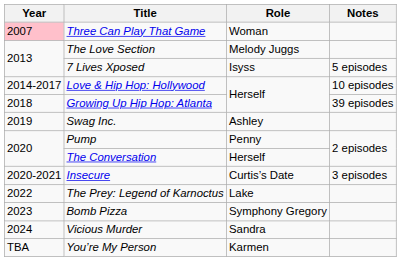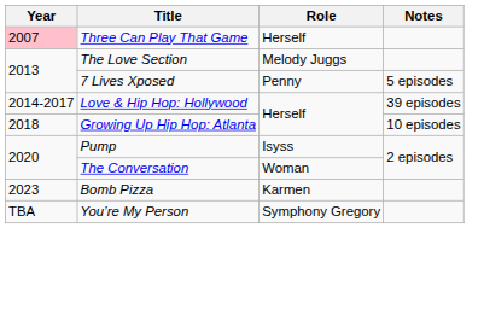 <table class="wikitable">
 <tr>
 <th>Year</th>
 <th>Title</th>
 <th>Role</th>
 <th>Notes</th>
 </tr>
 <tr>
 <td style="background: pink;">2007</td>
 <td><em><a href='#'>Three Can Play That Game</a></em></td>
-<td>Woman</td>
+<td>Herself</td>
 <td></td>
 </tr>
 <tr>
 <td rowspan="2">2013</td>
 <td><em>The Love Section</em></td>
 <td>Melody Juggs</td>
 <td></td>
 </tr>
 <tr>
 <td><em>7 Lives Xposed</em></td>
-<td>Isyss</td>
+<td>Penny</td>
 <td>5 episodes</td>
 </tr>
 <tr>
 <td>2014-2017</td>
 <td><em><a href='#'>Love & Hip Hop: Hollywood</a></em></td>
 <td rowspan="2">Herself</td>
-<td>10 episodes</td>
+<td>39 episodes</td>
 </tr>
 <tr>
 <td>2018</td>
 <td><em><a href='#'>Growing Up Hip Hop: Atlanta</a></em></td>
-<td>39 episodes</td>
-</tr>
-<tr>
-<td>2019</td>
-<td><em>Swag Inc.</em></td>
-<td>Ashley</td>
-<td></td>
+<td>10 episodes</td>
 </tr>
 <tr>
 <td rowspan="2">2020</td>
 <td><em>Pump</em></td>
-<td>Penny</td>
+<td>Isyss</td>
 <td rowspan="2">2 episodes</td>
 </tr>
 <tr>
 <td><em><a href='#'>The Conversation</a></em></td>
-<td>Herself</td>
-</tr>
-<tr>
-<td>2020-2021</td>
-<td><em><a href='#'>Insecure</a></em></td>
-<td>Curtis’s Date</td>
-<td>3 episodes</td>
-</tr>
-<tr>
-<td>2022</td>
-<td><em>The Prey: Legend of Karnoctus</em></td>
-<td>Lake</td>
-<td></td>
+<td>Woman</td>
 </tr>
 <tr>
 <td>2023</td>
 <td><em>Bomb Pizza</em></td>
-<td>Symphony Gregory</td>
-<td></td>
-</tr>
-<tr>
-<td>2024</td>
-<td><em>Vicious Murder</em></td>
-<td>Sandra</td>
+<td>Karmen</td>
 <td></td>
 </tr>
 <tr>
 <td>TBA</td>
 <td><em>You’re My Person</em></td>
-<td>Karmen</td>
+<td>Symphony Gregory</td>
 <td></td>
 </tr>
 </table>
